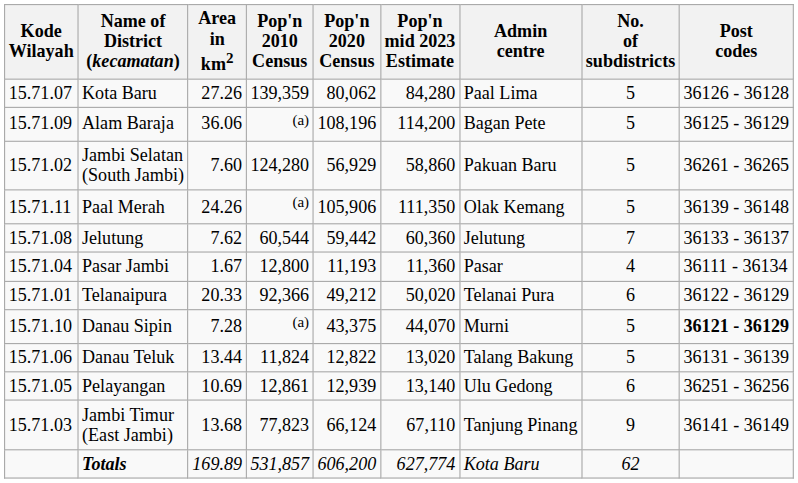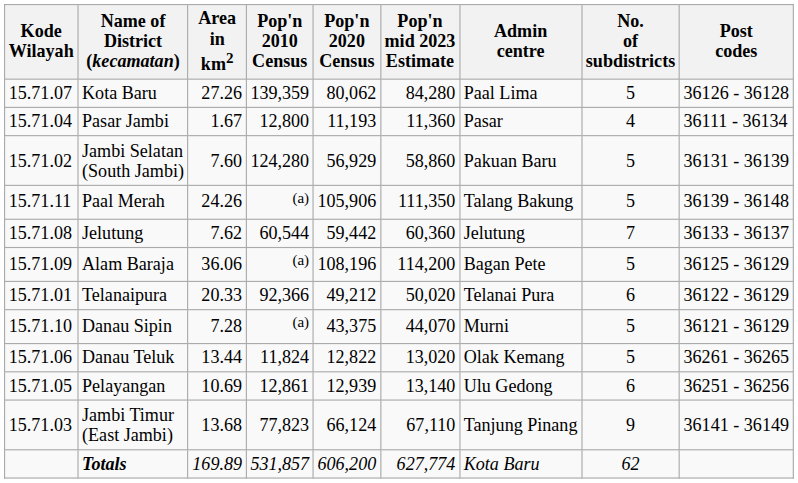 <table class="wikitable">
 <tr>
 <th>Kode <br>Wilayah</th>
 <th>Name of <br>District<br>(<em>kecamatan</em>)</th>
 <th>Area<br>in <br> km<sup>2</sup></th>
 <th>Pop'n <br>2010<br>Census</th>
 <th>Pop'n <br>2020<br>Census</th>
 <th>Pop'n <br>mid 2023<br>Estimate</th>
 <th>Admin <br> centre</th>
 <th>No.<br> of <br>subdistricts</th>
 <th>Post<br>codes</th>
 </tr>
 <tr>
 <td>15.71.07</td>
 <td>Kota Baru</td>
 <td align="right">27.26</td>
 <td align="right">139,359</td>
 <td align="right">80,062</td>
 <td align="right">84,280</td>
 <td>Paal Lima</td>
 <td align="center">5</td>
 <td>36126 - 36128</td>
 </tr>
 <tr>
-<td>15.71.09</td>
-<td>Alam Baraja</td>
-<td align="right">36.06</td>
-<td align="right"><sup>(a)</sup></td>
-<td align="right">108,196</td>
-<td align="right">114,200</td>
-<td>Bagan Pete</td>
-<td align="center">5</td>
-<td>36125 - 36129</td>
+<td>15.71.04</td>
+<td>Pasar Jambi</td>
+<td align="right">1.67</td>
+<td align="right">12,800</td>
+<td align="right">11,193</td>
+<td align="right">11,360</td>
+<td>Pasar</td>
+<td align="center">4</td>
+<td>36111 - 36134</td>
 </tr>
 <tr>
 <td>15.71.02</td>
 <td>Jambi Selatan <br> (South Jambi)</td>
 <td align="right">7.60</td>
 <td align="right">124,280</td>
 <td align="right">56,929</td>
 <td align="right">58,860</td>
 <td>Pakuan Baru</td>
 <td align="center">5</td>
-<td>36261 - 36265</td>
+<td>36131 - 36139</td>
 </tr>
 <tr>
 <td>15.71.11</td>
 <td>Paal Merah</td>
 <td align="right">24.26</td>
 <td align="right"><sup>(a)</sup></td>
 <td align="right">105,906</td>
 <td align="right">111,350</td>
-<td>Olak Kemang</td>
+<td>Talang Bakung</td>
 <td align="center">5</td>
 <td>36139 - 36148</td>
 </tr>
 <tr>
 <td>15.71.08</td>
 <td>Jelutung</td>
 <td align="right">7.62</td>
 <td align="right">60,544</td>
 <td align="right">59,442</td>
 <td align="right">60,360</td>
 <td>Jelutung</td>
 <td align="center">7</td>
 <td>36133 - 36137</td>
 </tr>
 <tr>
-<td>15.71.04</td>
-<td>Pasar Jambi</td>
-<td align="right">1.67</td>
-<td align="right">12,800</td>
-<td align="right">11,193</td>
-<td align="right">11,360</td>
-<td>Pasar</td>
-<td align="center">4</td>
-<td>36111 - 36134</td>
+<td>15.71.09</td>
+<td>Alam Baraja</td>
+<td align="right">36.06</td>
+<td align="right"><sup>(a)</sup></td>
+<td align="right">108,196</td>
+<td align="right">114,200</td>
+<td>Bagan Pete</td>
+<td align="center">5</td>
+<td>36125 - 36129</td>
 </tr>
 <tr>
 <td>15.71.01</td>
 <td>Telanaipura</td>
 <td align="right">20.33</td>
 <td align="right">92,366</td>
 <td align="right">49,212</td>
 <td align="right">50,020</td>
 <td>Telanai Pura</td>
 <td align="center">6</td>
 <td>36122 - 36129</td>
 </tr>
 <tr>
 <td>15.71.10</td>
 <td>Danau Sipin</td>
 <td align="right">7.28</td>
 <td align="right"><sup>(a)</sup></td>
 <td align="right">43,375</td>
 <td align="right">44,070</td>
 <td>Murni</td>
 <td align="center">5</td>
-<td><strong>36121 - 36129</strong></td>
+<td>36121 - 36129</td>
 </tr>
 <tr>
 <td>15.71.06</td>
 <td>Danau Teluk</td>
 <td align="right">13.44</td>
 <td align="right">11,824</td>
 <td align="right">12,822</td>
 <td align="right">13,020</td>
-<td>Talang Bakung</td>
+<td>Olak Kemang</td>
 <td align="center">5</td>
-<td>36131 - 36139</td>
+<td>36261 - 36265</td>
 </tr>
 <tr>
 <td>15.71.05</td>
 <td>Pelayangan</td>
 <td align="right">10.69</td>
 <td align="right">12,861</td>
 <td align="right">12,939</td>
 <td align="right">13,140</td>
 <td>Ulu Gedong</td>
 <td align="center">6</td>
 <td>36251 - 36256</td>
 </tr>
 <tr>
 <td>15.71.03</td>
 <td>Jambi Timur <br> (East Jambi)</td>
 <td align="right">13.68</td>
 <td align="right">77,823</td>
 <td align="right">66,124</td>
 <td align="right">67,110</td>
 <td>Tanjung Pinang</td>
 <td align="center">9</td>
 <td>36141 - 36149</td>
 </tr>
 <tr>
 <td></td>
 <td><strong><em>Totals</em></strong></td>
 <td align="right"><em>169.89</em></td>
 <td align="right"><em>531,857</em></td>
 <td align="right"><em>606,200</em></td>
 <td align="right"><em>627,774</em></td>
 <td><em>Kota Baru</em></td>
 <td align="center"><em>62</em></td>
 <td></td>
 </tr>
 </table>
